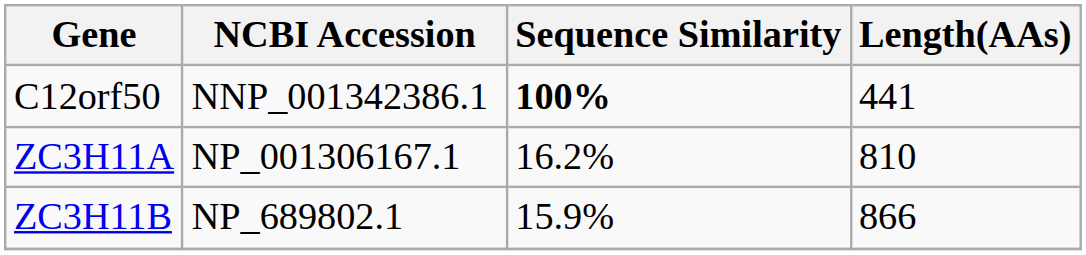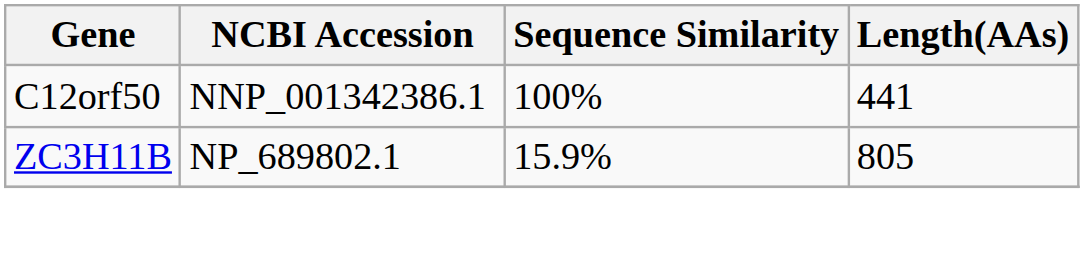 <table class="wikitable">
 <tr>
 <th>Gene</th>
 <th>NCBI Accession</th>
 <th>Sequence Similarity</th>
 <th>Length(AAs)</th>
 </tr>
 <tr>
 <td>C12orf50</td>
 <td>NNP_001342386.1 </td>
-<td><strong>100%</strong></td>
+<td>100%</td>
 <td>441</td>
-</tr>
-<tr>
-<td><a href='#'>ZC3H11A</a></td>
-<td>NP_001306167.1</td>
-<td>16.2%</td>
-<td>810</td>
 </tr>
 <tr>
 <td><a href='#'>ZC3H11B</a></td>
 <td>NP_689802.1</td>
 <td>15.9%</td>
-<td>866</td>
+<td>805</td>
 </tr>
 <tr>
 </tr>
 </table>
